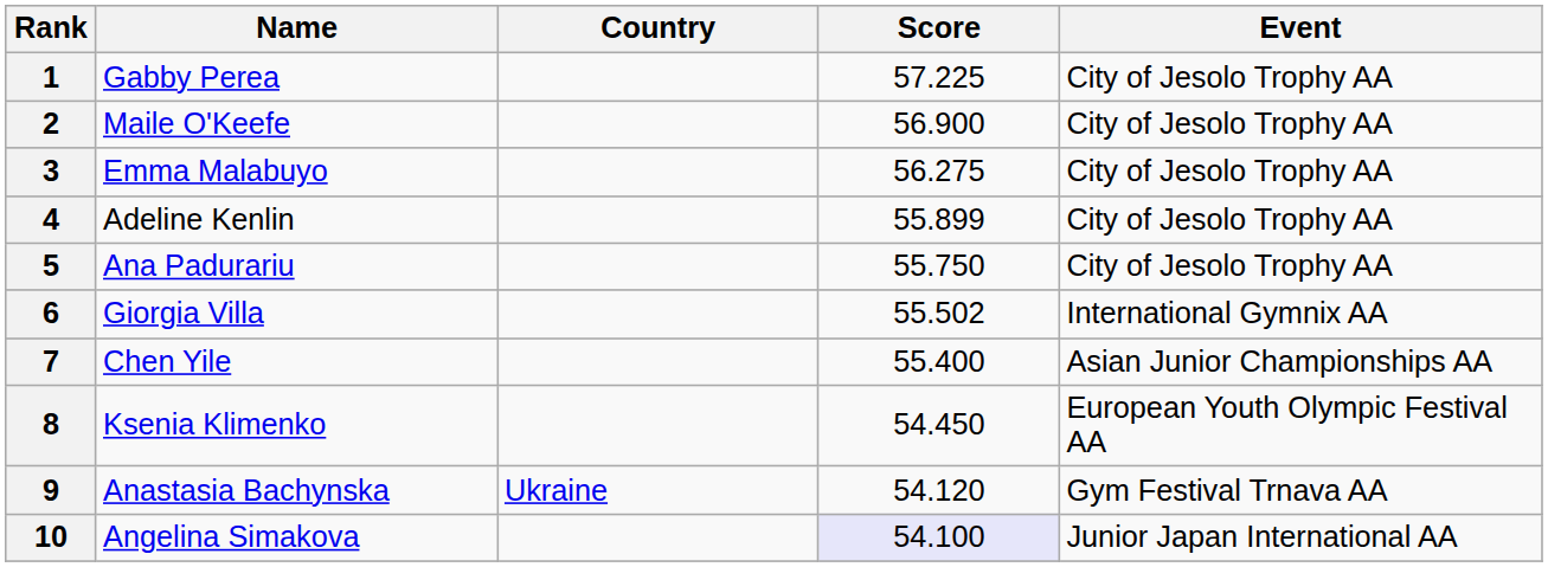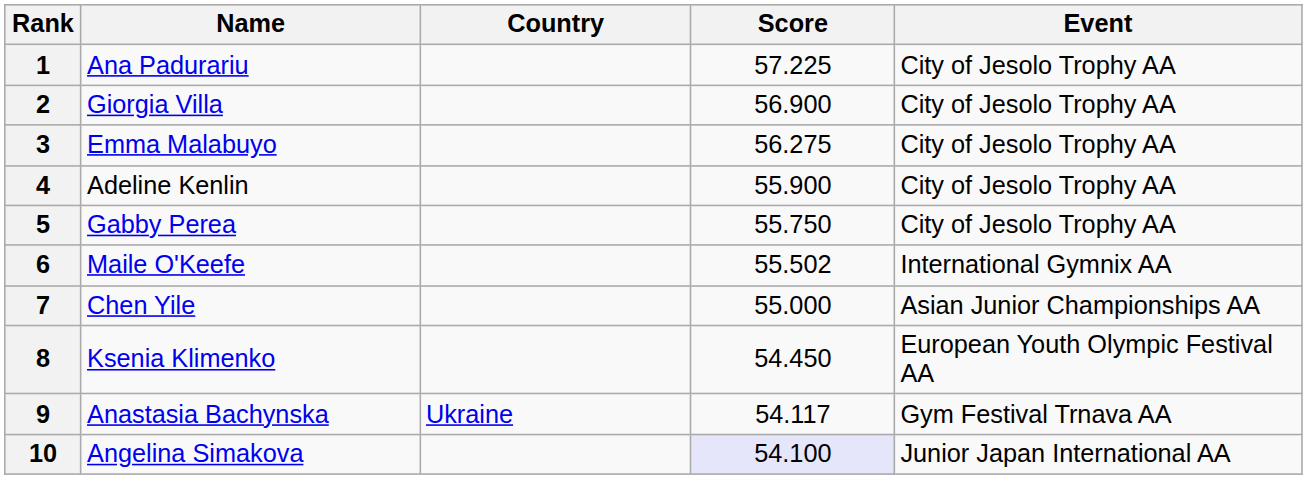 <table class="wikitable sortable" style="width:65%;">
 <tr>
 <th style="text-align:center; width:5%;">Rank</th>
 <th style="text-align:center; width:25%;">Name</th>
 <th style="text-align:center; width:20%;">Country</th>
 <th style="text-align:center; width:15%;">Score</th>
 <th style="text-align:center; width:30%;">Event</th>
 </tr>
 <tr>
 <th>1</th>
-<td><a href='#'>Gabby Perea</a></td>
+<td><a href='#'>Ana Padurariu</a></td>
 <td></td>
 <td align="center">57.225</td>
 <td>City of Jesolo Trophy AA</td>
 </tr>
 <tr>
 <th>2</th>
-<td><a href='#'>Maile O'Keefe</a></td>
+<td><a href='#'>Giorgia Villa</a></td>
 <td></td>
 <td align="center">56.900</td>
 <td>City of Jesolo Trophy AA</td>
 </tr>
 <tr>
 <th>3</th>
 <td><a href='#'>Emma Malabuyo</a></td>
 <td></td>
 <td align="center">56.275</td>
 <td>City of Jesolo Trophy AA</td>
 </tr>
 <tr>
 <th>4</th>
 <td>Adeline Kenlin</td>
 <td></td>
-<td align="center">55.899</td>
+<td align="center">55.900</td>
 <td>City of Jesolo Trophy AA</td>
 </tr>
 <tr>
 <th>5</th>
-<td><a href='#'>Ana Padurariu</a></td>
+<td><a href='#'>Gabby Perea</a></td>
 <td></td>
 <td align="center">55.750</td>
 <td>City of Jesolo Trophy AA</td>
 </tr>
 <tr>
 <th>6</th>
-<td><a href='#'>Giorgia Villa</a></td>
+<td><a href='#'>Maile O'Keefe</a></td>
 <td></td>
 <td align="center">55.502</td>
 <td>International Gymnix AA</td>
 </tr>
 <tr>
 <th>7</th>
 <td><a href='#'>Chen Yile</a></td>
 <td></td>
-<td align="center">55.400</td>
+<td align="center">55.000</td>
 <td>Asian Junior Championships AA</td>
 </tr>
 <tr>
 <th>8</th>
 <td><a href='#'>Ksenia Klimenko</a></td>
 <td></td>
 <td align="center">54.450</td>
 <td>European Youth Olympic Festival AA</td>
 </tr>
 <tr>
 <th>9</th>
 <td><a href='#'>Anastasia Bachynska</a></td>
 <td> <a href='#'>Ukraine</a></td>
-<td align="center">54.120</td>
+<td align="center">54.117</td>
 <td>Gym Festival Trnava AA</td>
 </tr>
 <tr>
 <th>10</th>
 <td><a href='#'>Angelina Simakova</a></td>
 <td></td>
 <td align="center" style="background: lavender;">54.100</td>
 <td>Junior Japan International AA</td>
 </tr>
 </table>
